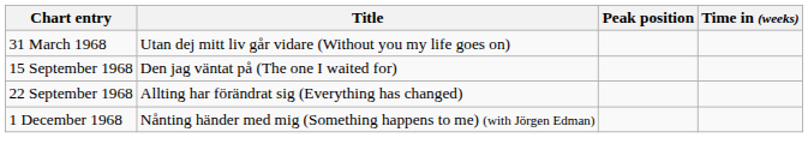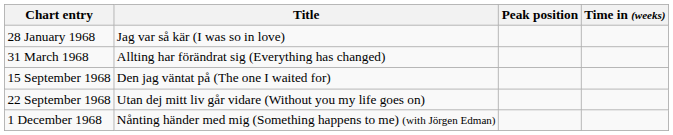 <table class="wikitable">
 <tr>
 <th>Chart entry</th>
 <th>Title</th>
 <th>Peak position</th>
 <th>Time in <small><em>(weeks)</em></small></th>
 </tr>
 <tr>
+<td>28 January 1968</td>
+<td>Jag var så kär (I was so in love)</td>
+<td><strong></strong></td>
+<td><em></em></td>
+</tr>
+<tr>
 <td>31 March 1968</td>
-<td>Utan dej mitt liv går vidare (Without you my life goes on)</td>
+<td>Allting har förändrat sig (Everything has changed)</td>
 <td><strong></strong></td>
 <td><em></em></td>
 </tr>
 <tr>
 <td>15 September 1968</td>
 <td>Den jag väntat på (The one I waited for)</td>
 <td><strong></strong></td>
 <td><em></em></td>
 </tr>
 <tr>
 <td>22 September 1968</td>
-<td>Allting har förändrat sig (Everything has changed)</td>
+<td>Utan dej mitt liv går vidare (Without you my life goes on)</td>
 <td><strong></strong></td>
 <td><em></em></td>
 </tr>
 <tr>
 <td>1 December 1968</td>
 <td>Nånting händer med mig (Something happens to me) <small>(with Jörgen Edman)</small></td>
 <td><strong></strong></td>
 <td><em></em></td>
 </tr>
 </table>
